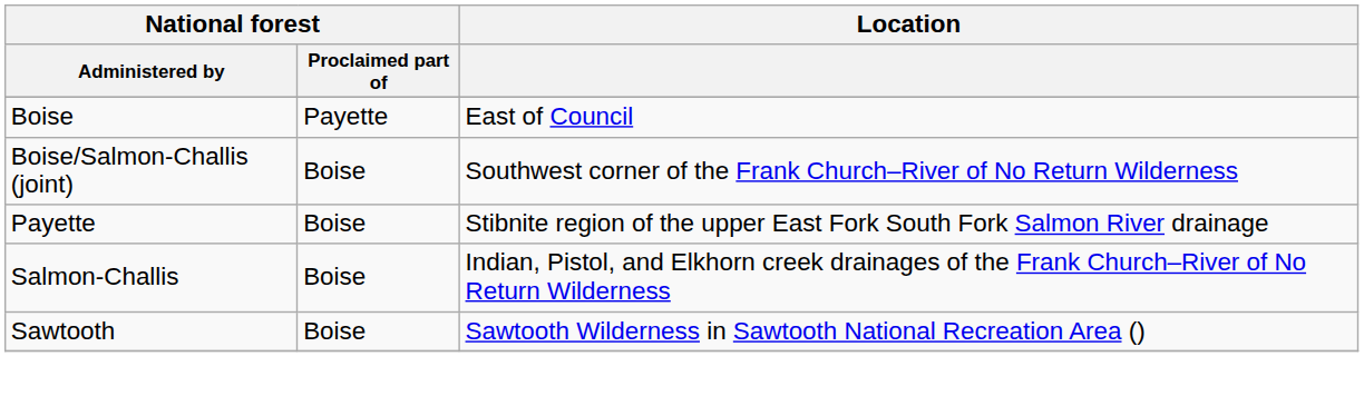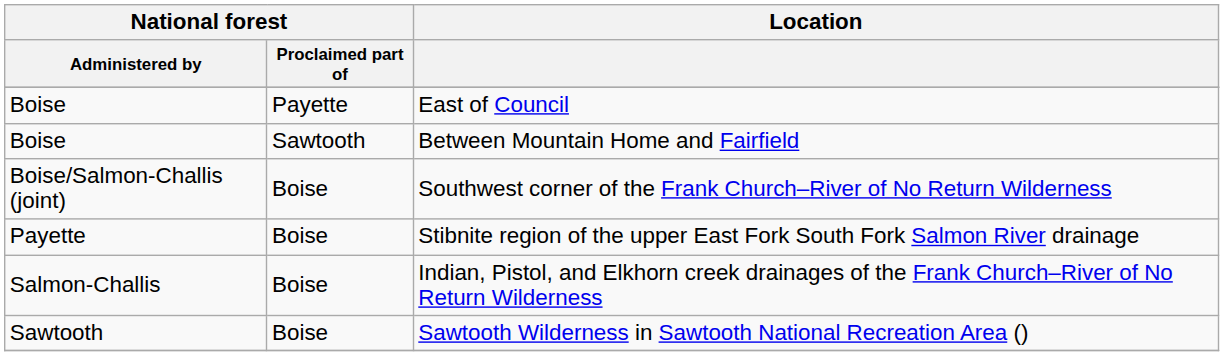 <table class="wikitable sortable">
 <tr>
 <th colspan=2>National forest</th>
 <th>Location</th>
 </tr>
 <tr style="font-size:9pt; text-align:center;">
 <th>Administered by</th>
 <th>Proclaimed part of</th>
 <th></th>
 </tr>
 <tr style="font-size:9pt; text-align:center;">
 </tr>
 <tr>
 <td>Boise</td>
 <td>Payette</td>
 <td>East of <a href='#'>Council</a></td>
+</tr>
+<tr>
+<td>Boise</td>
+<td>Sawtooth</td>
+<td>Between Mountain Home and <a href='#'>Fairfield</a></td>
 </tr>
 <tr>
 <td>Boise/Salmon-Challis (joint)</td>
 <td>Boise</td>
 <td>Southwest corner of the <a href='#'>Frank Church–River of No Return Wilderness</a></td>
 </tr>
 <tr>
 <td>Payette</td>
 <td>Boise</td>
 <td>Stibnite region of the upper East Fork South Fork <a href='#'>Salmon River</a> drainage</td>
 </tr>
 <tr>
 <td>Salmon-Challis</td>
 <td>Boise</td>
 <td>Indian, Pistol, and Elkhorn creek drainages of the <a href='#'>Frank Church–River of No Return Wilderness</a></td>
 </tr>
 <tr>
 <td>Sawtooth</td>
 <td>Boise</td>
 <td><a href='#'>Sawtooth Wilderness</a> in <a href='#'>Sawtooth National Recreation Area</a> ()</td>
 </tr>
 <tr>
 </tr>
 </table>
